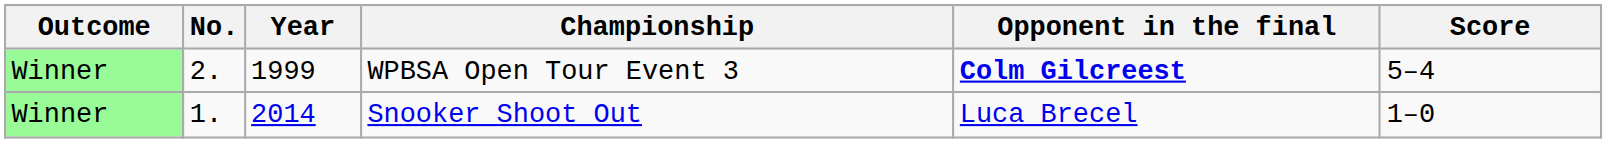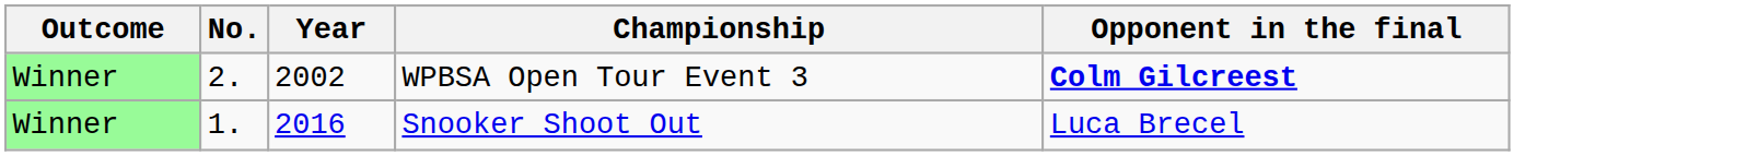 <table class="sortable wikitable">
 <tr>
 <th width="80">Outcome</th>
 <th width="10">No.</th>
 <th width="50">Year</th>
 <th width="280">Championship</th>
 <th width="200">Opponent in the final</th>
-<th width="100">Score</th>
 </tr>
 <tr>
 <td style="background:#98FB98">Winner</td>
 <td>2.</td>
-<td>1999</td>
+<td>2002</td>
 <td>WPBSA Open Tour Event 3</td>
 <td><strong> <a href='#'>Colm Gilcreest</a></strong></td>
-<td>5–4</td>
 </tr>
 <tr>
 <td style="background:#98FB98">Winner</td>
 <td>1.</td>
-<td><a href='#'>2014</a></td>
+<td><a href='#'>2016</a></td>
 <td><a href='#'>Snooker Shoot Out</a></td>
 <td> <a href='#'>Luca Brecel</a></td>
-<td>1–0</td>
 </tr>
 </table>
